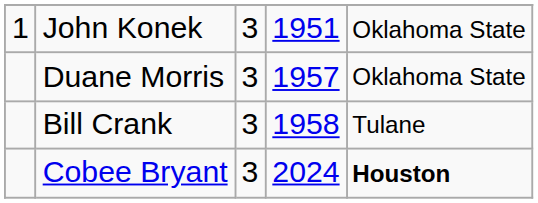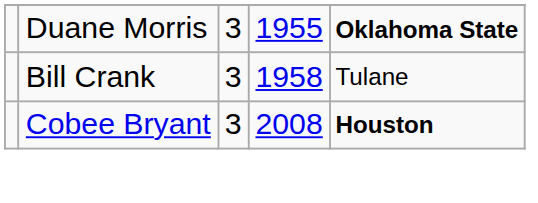 <table class="wikitable">
 <tr>
-</tr>
-<tr>
-<td>1</td>
-<td>John Konek</td>
-<td>3</td>
-<td><a href='#'>1951</a></td>
-<td style="font-size:80%;">Oklahoma State</td>
 </tr>
 <tr>
 <td></td>
 <td>Duane Morris</td>
 <td>3</td>
-<td><a href='#'>1957</a></td>
-<td style="font-size:80%;">Oklahoma State</td>
+<td><a href='#'>1955</a></td>
+<td style="font-size:80%;"><strong>Oklahoma State</strong></td>
 </tr>
 <tr>
 <td></td>
 <td>Bill Crank</td>
 <td>3</td>
 <td><a href='#'>1958</a></td>
 <td style="font-size:80%;">Tulane</td>
 </tr>
 <tr>
 <td></td>
 <td><a href='#'>Cobee Bryant</a></td>
 <td>3</td>
-<td><a href='#'>2024</a></td>
+<td><a href='#'>2008</a></td>
 <td style="font-size:80%;"><strong>Houston</strong></td>
 </tr>
 </table>
